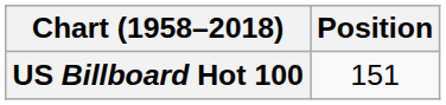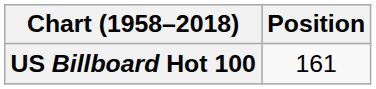 <table class="wikitable plainrowheaders">
 <tr>
 <th>Chart (1958–2018)</th>
 <th>Position</th>
 </tr>
 <tr>
 <th scope="row">US <em>Billboard</em> Hot 100</th>
-<td style="text-align:center;">151</td>
+<td style="text-align:center;">161</td>
 </tr>
 </table>
